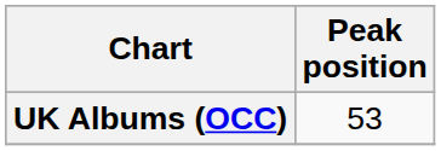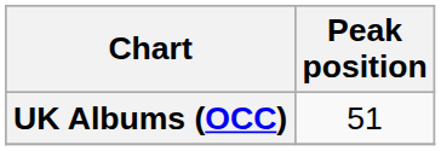 <table class="wikitable plainrowheaders sortable" style="text-align:center;" border="1">
 <tr>
 <th scope="col">Chart</th>
 <th scope="col">Peak<br>position</th>
 </tr>
 <tr>
 <th scope="row">UK Albums (<a href='#'>OCC</a>)</th>
-<td>53</td>
+<td>51</td>
 </tr>
 <tr>
 </tr>
 </table>
